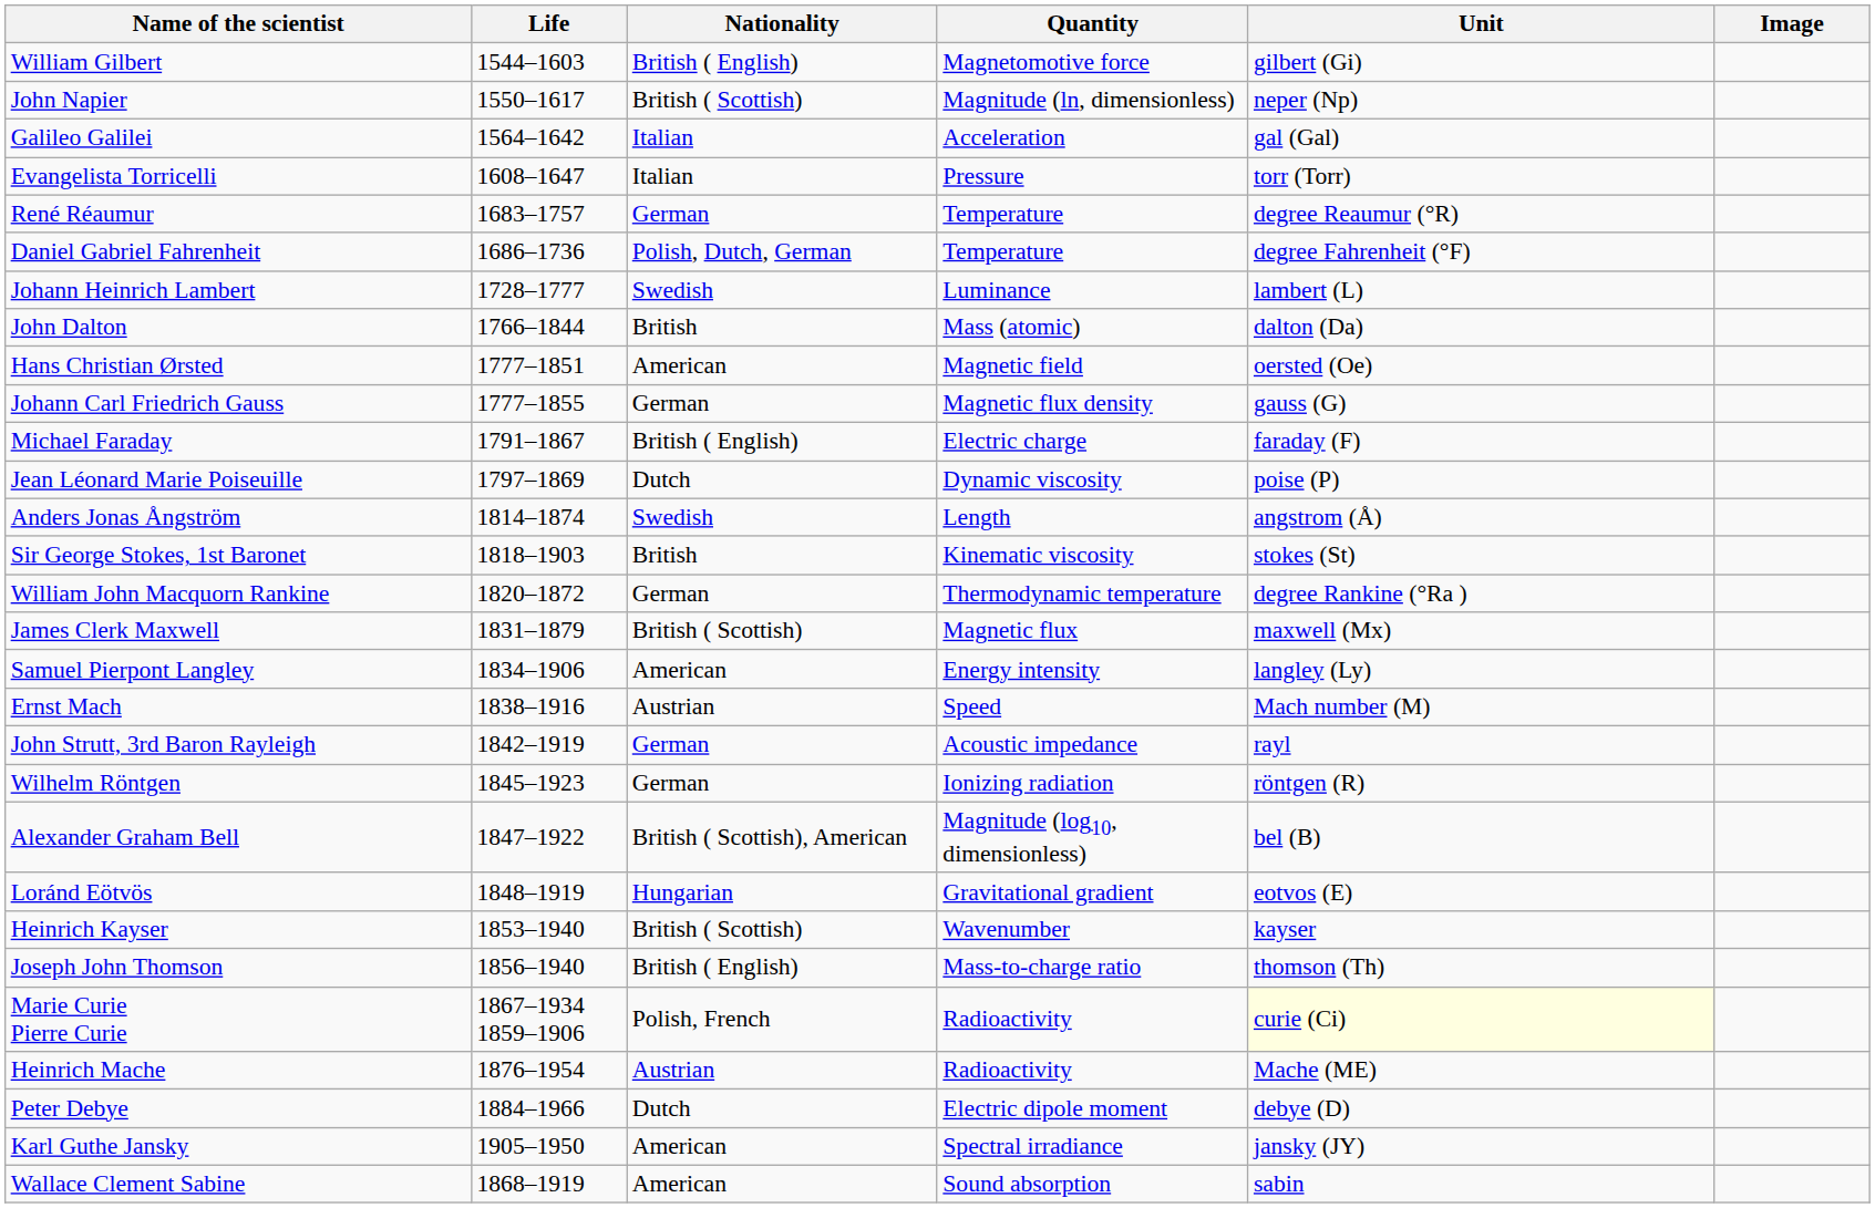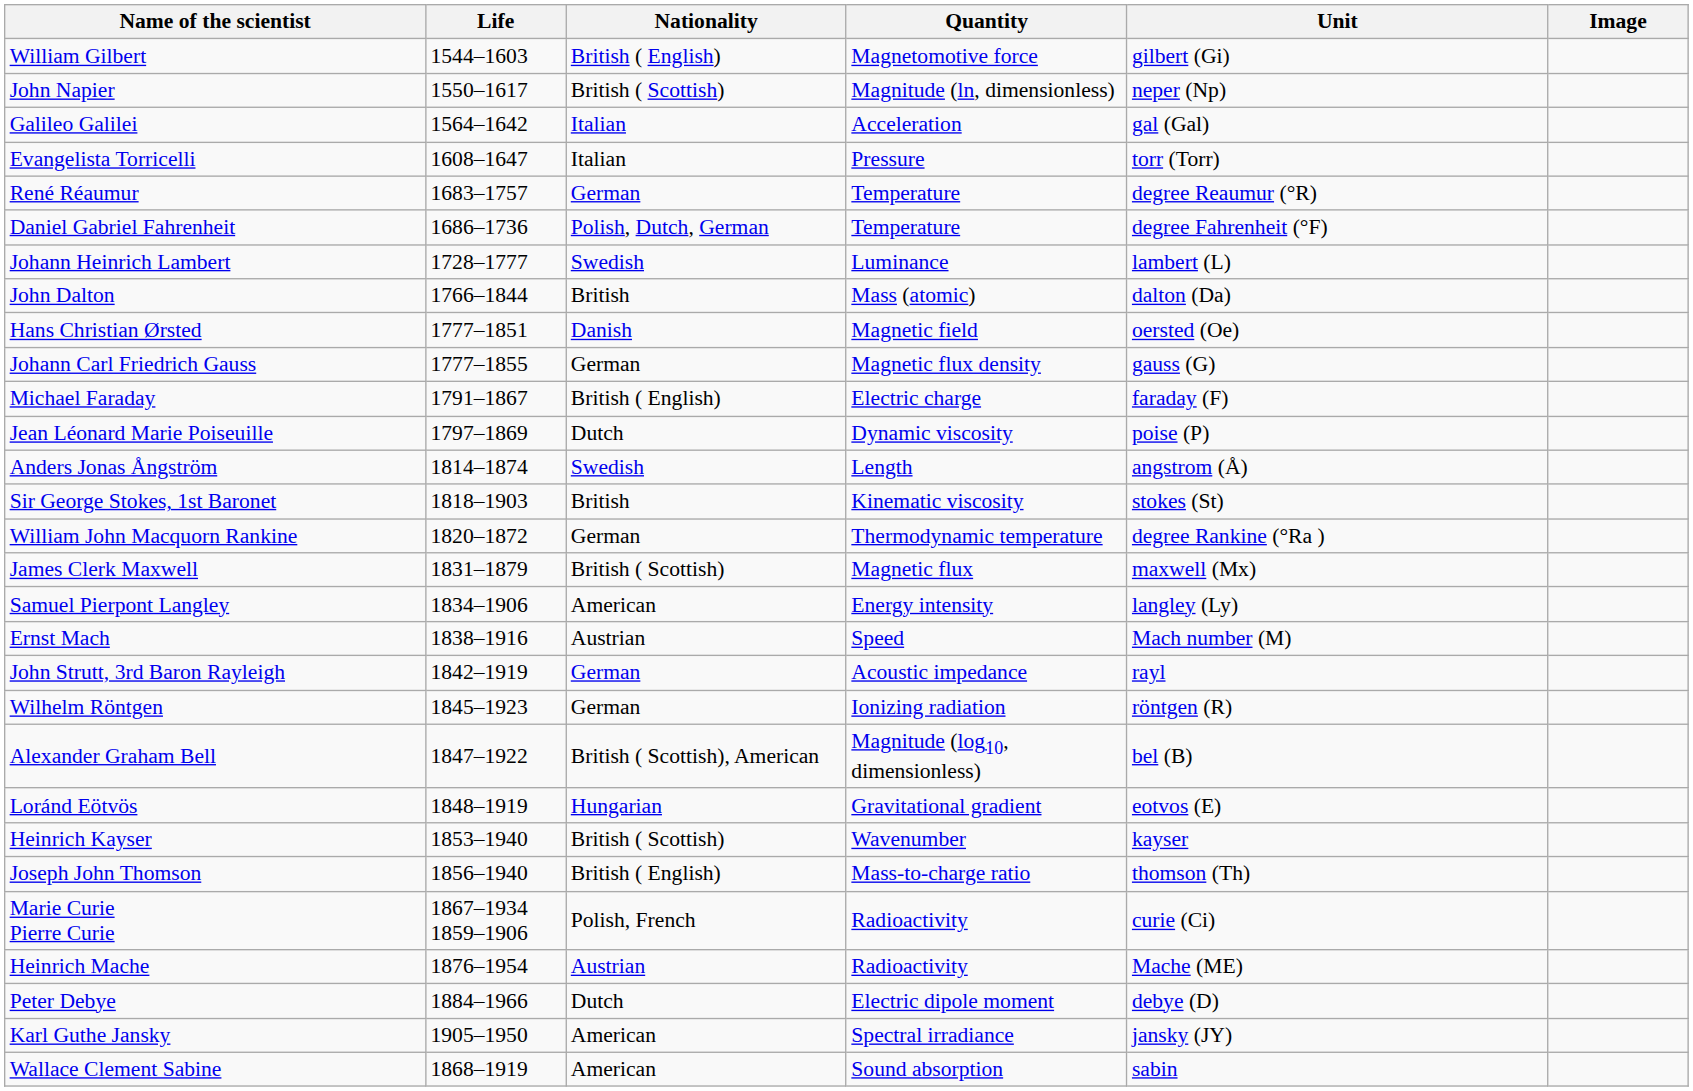 <table class="sortable wikitable">
 <tr>
 <th style="width:15%;">Name of the scientist</th>
 <th style="width:5%;">Life</th>
 <th style="width:10%;">Nationality</th>
 <th style="width:10%;">Quantity</th>
 <th style="width:15%;">Unit</th>
 <th style="width:5%;">Image</th>
 </tr>
 <tr>
 <td><a href='#'>William Gilbert</a></td>
 <td>1544–1603</td>
 <td> <a href='#'>British</a> ( <a href='#'>English</a>)</td>
 <td><a href='#'>Magnetomotive force</a></td>
 <td><a href='#'>gilbert</a> (Gi)</td>
 <td></td>
 </tr>
 <tr>
 <td><a href='#'>John Napier</a></td>
 <td>1550–1617</td>
 <td> British ( <a href='#'>Scottish</a>)</td>
 <td><a href='#'>Magnitude</a> (<a href='#'>ln</a>, dimensionless)</td>
 <td><a href='#'>neper</a> (Np)</td>
 <td></td>
 </tr>
 <tr>
 <td><a href='#'>Galileo Galilei</a></td>
 <td>1564–1642</td>
 <td> <a href='#'>Italian</a></td>
 <td><a href='#'>Acceleration</a></td>
 <td><a href='#'>gal</a> (Gal)</td>
 <td></td>
 </tr>
 <tr>
 <td><a href='#'>Evangelista Torricelli</a></td>
 <td>1608–1647</td>
 <td> Italian</td>
 <td><a href='#'>Pressure</a></td>
 <td><a href='#'>torr</a> (Torr)</td>
 <td></td>
 </tr>
 <tr>
 <td><a href='#'>René Réaumur</a></td>
 <td>1683–1757</td>
 <td> <a href='#'>German</a></td>
 <td><a href='#'>Temperature</a></td>
 <td><a href='#'>degree Reaumur</a> (°R)</td>
 <td></td>
 </tr>
 <tr>
 <td><a href='#'>Daniel Gabriel Fahrenheit</a></td>
 <td>1686–1736</td>
 <td> <a href='#'>Polish</a>,  <a href='#'>Dutch</a>,  <a href='#'>German</a></td>
 <td><a href='#'>Temperature</a></td>
 <td><a href='#'>degree Fahrenheit</a> (°F)</td>
 <td></td>
 </tr>
 <tr>
 <td><a href='#'>Johann Heinrich Lambert</a></td>
 <td>1728–1777</td>
 <td> <a href='#'>Swedish</a></td>
 <td><a href='#'>Luminance</a></td>
 <td><a href='#'>lambert</a> (L)</td>
 <td></td>
 </tr>
 <tr>
 <td><a href='#'>John Dalton</a></td>
 <td>1766–1844</td>
 <td> British</td>
 <td><a href='#'>Mass</a> (<a href='#'>atomic</a>)</td>
 <td><a href='#'>dalton</a> (Da)</td>
 <td></td>
 </tr>
 <tr>
 <td><a href='#'>Hans Christian Ørsted</a></td>
 <td>1777–1851</td>
-<td> American</td>
+<td> <a href='#'>Danish</a></td>
 <td><a href='#'>Magnetic field</a></td>
 <td><a href='#'>oersted</a> (Oe)</td>
 <td></td>
 </tr>
 <tr>
 <td><a href='#'>Johann Carl Friedrich Gauss</a></td>
 <td>1777–1855</td>
 <td> German</td>
 <td><a href='#'>Magnetic flux density</a></td>
 <td><a href='#'>gauss</a> (G)</td>
 <td></td>
 </tr>
 <tr>
 <td><a href='#'>Michael Faraday</a></td>
 <td>1791–1867</td>
 <td> British ( English)</td>
 <td><a href='#'>Electric charge</a></td>
 <td><a href='#'>faraday</a> (F)</td>
 <td></td>
 </tr>
 <tr>
 <td><a href='#'>Jean Léonard Marie Poiseuille</a></td>
 <td>1797–1869</td>
 <td> Dutch</td>
 <td><a href='#'>Dynamic viscosity</a></td>
 <td><a href='#'>poise</a> (P)</td>
 <td></td>
 </tr>
 <tr>
 <td><a href='#'>Anders Jonas Ångström</a></td>
 <td>1814–1874</td>
 <td> <a href='#'>Swedish</a></td>
 <td><a href='#'>Length</a></td>
 <td><a href='#'>angstrom</a> (Å)</td>
 <td></td>
 </tr>
 <tr>
 <td><a href='#'>Sir George Stokes, 1st Baronet</a></td>
 <td>1818–1903</td>
 <td> British</td>
 <td><a href='#'>Kinematic viscosity</a></td>
 <td><a href='#'>stokes</a> (St)</td>
 <td></td>
 </tr>
 <tr>
 <td><a href='#'>William John Macquorn Rankine</a></td>
 <td>1820–1872</td>
 <td> German</td>
 <td><a href='#'>Thermodynamic temperature</a></td>
 <td><a href='#'>degree Rankine</a> (°Ra )</td>
 <td></td>
 </tr>
 <tr>
 <td><a href='#'>James Clerk Maxwell</a></td>
 <td>1831–1879</td>
 <td> British ( Scottish)</td>
 <td><a href='#'>Magnetic flux</a></td>
 <td><a href='#'>maxwell</a> (Mx)</td>
 <td></td>
 </tr>
 <tr>
 <td><a href='#'>Samuel Pierpont Langley</a></td>
 <td>1834–1906</td>
 <td> American</td>
 <td><a href='#'>Energy intensity</a></td>
 <td><a href='#'>langley</a> (Ly)</td>
 <td></td>
 </tr>
 <tr>
 <td><a href='#'>Ernst Mach</a></td>
 <td>1838–1916</td>
 <td> Austrian</td>
 <td><a href='#'>Speed</a></td>
 <td><a href='#'>Mach number</a> (M)</td>
 <td></td>
 </tr>
 <tr>
 <td><a href='#'>John Strutt, 3rd Baron Rayleigh</a></td>
 <td>1842–1919</td>
 <td> <a href='#'>German</a></td>
 <td><a href='#'>Acoustic impedance</a></td>
 <td><a href='#'>rayl</a></td>
 <td></td>
 </tr>
 <tr>
 <td><a href='#'>Wilhelm Röntgen</a></td>
 <td>1845–1923</td>
 <td> German</td>
 <td><a href='#'>Ionizing radiation</a></td>
 <td><a href='#'>röntgen</a> (R)</td>
 <td></td>
 </tr>
 <tr>
 <td><a href='#'>Alexander Graham Bell</a></td>
 <td>1847–1922</td>
 <td> British ( Scottish),  American</td>
 <td><a href='#'>Magnitude</a> (<a href='#'>log<sub>10</sub></a>, dimensionless)</td>
 <td><a href='#'>bel</a> (B)</td>
 <td></td>
 </tr>
 <tr>
 <td><a href='#'>Loránd Eötvös</a></td>
 <td>1848–1919</td>
 <td> <a href='#'>Hungarian</a></td>
 <td><a href='#'>Gravitational gradient</a></td>
 <td><a href='#'>eotvos</a> (E)</td>
 <td></td>
 </tr>
 <tr>
 <td><a href='#'>Heinrich Kayser</a></td>
 <td>1853–1940</td>
 <td> British ( Scottish)</td>
 <td><a href='#'>Wavenumber</a></td>
 <td><a href='#'>kayser</a></td>
 <td></td>
 </tr>
 <tr>
 <td><a href='#'>Joseph John Thomson</a></td>
 <td>1856–1940</td>
 <td> British ( English)</td>
 <td><a href='#'>Mass-to-charge ratio</a></td>
 <td><a href='#'>thomson</a> (Th)</td>
 <td></td>
 </tr>
 <tr>
 <td><a href='#'>Marie Curie</a><br><a href='#'>Pierre Curie</a></td>
 <td>1867–1934<br>1859–1906</td>
 <td> Polish,  French</td>
 <td><a href='#'>Radioactivity</a></td>
-<td style="background: lightyellow;"><a href='#'>curie</a> (Ci)</td>
+<td><a href='#'>curie</a> (Ci)</td>
 <td> </td>
 </tr>
 <tr>
 <td><a href='#'>Heinrich Mache</a></td>
 <td>1876–1954</td>
 <td> <a href='#'>Austrian</a></td>
 <td><a href='#'>Radioactivity</a></td>
 <td><a href='#'>Mache</a> (ME)</td>
 <td></td>
 </tr>
 <tr>
 <td><a href='#'>Peter Debye</a></td>
 <td>1884–1966</td>
 <td> Dutch</td>
 <td><a href='#'>Electric dipole moment</a></td>
 <td><a href='#'>debye</a> (D)</td>
 <td></td>
 </tr>
 <tr>
 <td><a href='#'>Karl Guthe Jansky</a></td>
 <td>1905–1950</td>
 <td> American</td>
 <td><a href='#'>Spectral irradiance</a></td>
 <td><a href='#'>jansky</a> (JY)</td>
 <td></td>
 </tr>
 <tr>
 <td><a href='#'>Wallace Clement Sabine</a></td>
 <td>1868–1919</td>
 <td> American</td>
 <td><a href='#'>Sound absorption</a></td>
 <td><a href='#'>sabin</a></td>
 <td></td>
 </tr>
 </table>
